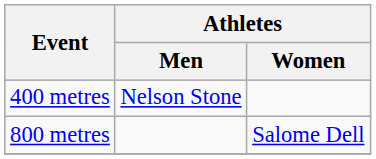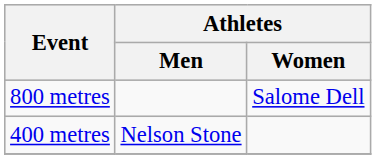 <table class=wikitable style="font-size:90%">
 <tr>
 <th rowspan=2>Event</th>
 <th colspan=2>Athletes</th>
 </tr>
 <tr>
 <th>Men</th>
 <th>Women</th>
 </tr>
 <tr>
+<td><a href='#'>800 metres</a></td>
+<td></td>
+<td><a href='#'>Salome Dell</a></td>
+</tr>
+<tr>
 <td><a href='#'>400 metres</a></td>
 <td><a href='#'>Nelson Stone</a></td>
 <td></td>
 </tr>
 <tr>
-<td><a href='#'>800 metres</a></td>
-<td></td>
-<td><a href='#'>Salome Dell</a></td>
-</tr>
-<tr>
 </tr>
 </table>
